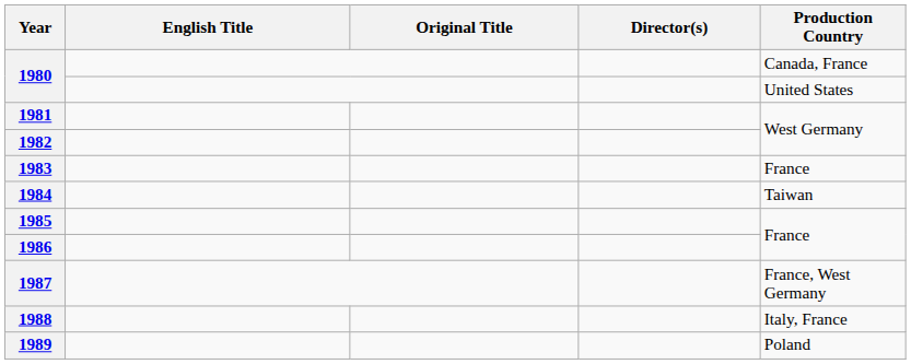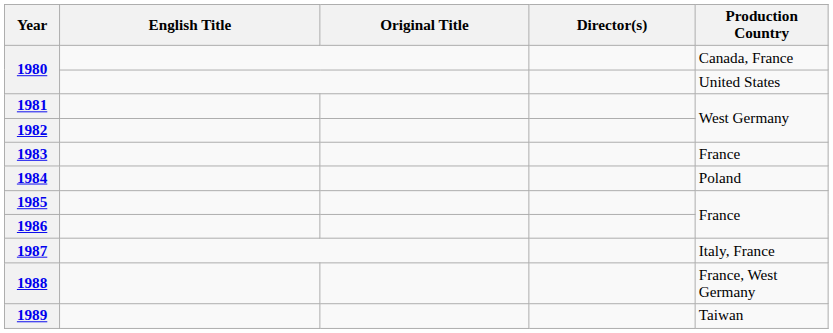 <table class="wikitable">
 <tr>
 <th scope="col" style="width:1%;">Year</th>
 <th scope="col" style="width:10%;">English Title</th>
 <th scope="col" style="width:8%;">Original Title</th>
 <th scope="col" style="width:5%;">Director(s)</th>
 <th scope="col" style="width:3%;">Production Country</th>
 </tr>
 <tr>
 <th rowspan="2" style="text-align:center;"><a href='#'>1980</a></th>
 <td colspan="2"></td>
 <td></td>
 <td>Canada, France</td>
 </tr>
 <tr>
 <td colspan="2"></td>
 <td></td>
 <td>United States</td>
 </tr>
 <tr>
 <th style="text-align:center;"><a href='#'>1981</a></th>
 <td></td>
 <td></td>
 <td></td>
 <td rowspan="2">West Germany</td>
 </tr>
 <tr>
 <th style="text-align:center;"><a href='#'>1982</a></th>
 <td></td>
 <td></td>
 <td></td>
 </tr>
 <tr>
 <th style="text-align:center;"><a href='#'>1983</a></th>
 <td></td>
 <td></td>
 <td></td>
 <td>France</td>
 </tr>
 <tr>
 <th style="text-align:center;"><a href='#'>1984</a></th>
 <td></td>
 <td></td>
 <td></td>
-<td>Taiwan</td>
+<td>Poland</td>
 </tr>
 <tr>
 <th style="text-align:center;"><a href='#'>1985</a></th>
 <td></td>
 <td></td>
 <td></td>
 <td rowspan="2">France</td>
 </tr>
 <tr>
 <th style="text-align:center;"><a href='#'>1986</a></th>
 <td></td>
 <td></td>
 <td></td>
 </tr>
 <tr>
 <th style="text-align:center;"><a href='#'>1987</a></th>
 <td colspan="2"></td>
 <td></td>
-<td>France, West Germany</td>
+<td>Italy, France</td>
 </tr>
 <tr>
 <th style="text-align:center;"><a href='#'>1988</a></th>
 <td></td>
 <td></td>
 <td></td>
-<td>Italy, France</td>
+<td>France, West Germany</td>
 </tr>
 <tr>
 <th style="text-align:center;"><a href='#'>1989</a></th>
 <td></td>
 <td></td>
 <td></td>
-<td>Poland</td>
+<td>Taiwan</td>
 </tr>
 </table>
